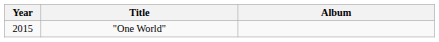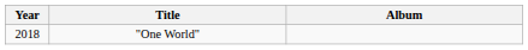 <table class="wikitable plainrowheaders" style="text-align:center;">
 <tr>
 <th scope="col" style="width:50px;">Year</th>
 <th scope="col" style="width:300px;">Title</th>
 <th scope="col" style="width:300px;">Album</th>
 </tr>
 <tr>
-<td>2015</td>
+<td>2018</td>
 <td>"One World" </td>
 <td></td>
 </tr>
 </table>
